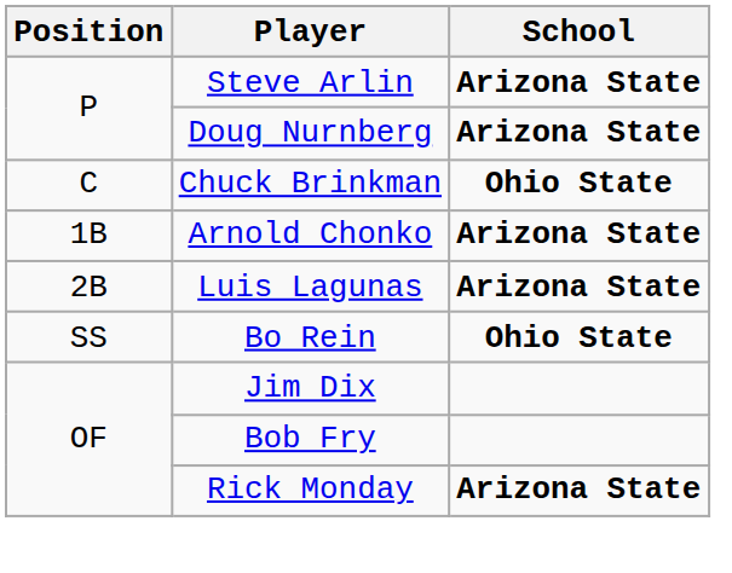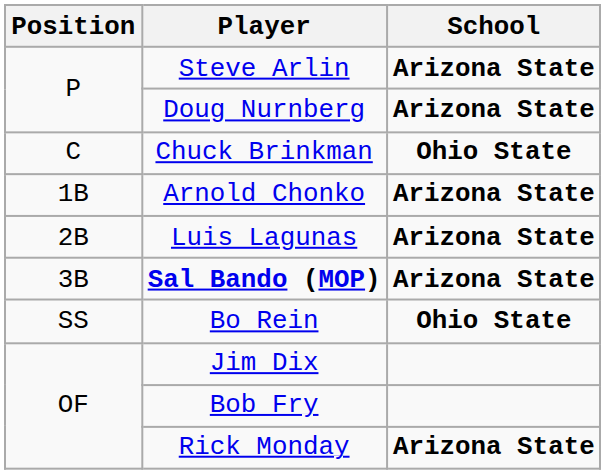 <table class="wikitable" style=text-align:center>
 <tr>
 <th>Position</th>
 <th>Player</th>
 <th>School</th>
 </tr>
 <tr>
 <td rowspan=2>P</td>
 <td><a href='#'>Steve Arlin</a></td>
 <td style=><strong>Arizona State</strong></td>
 </tr>
 <tr>
 <td><a href='#'>Doug Nurnberg</a></td>
 <td style=><strong>Arizona State</strong></td>
 </tr>
 <tr>
 <td>C</td>
 <td><a href='#'>Chuck Brinkman</a></td>
 <td style=><strong>Ohio State</strong></td>
 </tr>
 <tr>
 <td>1B</td>
 <td><a href='#'>Arnold Chonko</a></td>
 <td style=><strong>Arizona State</strong></td>
 </tr>
 <tr>
 <td>2B</td>
 <td><a href='#'>Luis Lagunas</a></td>
 <td style=><strong>Arizona State</strong></td>
 </tr>
 <tr>
+<td>3B</td>
+<td><strong><a href='#'>Sal Bando</a> (<a href='#'>MOP</a>)</strong></td>
+<td style=><strong>Arizona State</strong></td>
+</tr>
+<tr>
 <td>SS</td>
 <td><a href='#'>Bo Rein</a></td>
 <td style=><strong>Ohio State</strong></td>
 </tr>
 <tr>
 <td rowspan=3>OF</td>
 <td><a href='#'>Jim Dix</a></td>
 <td style=></td>
 </tr>
 <tr>
 <td><a href='#'>Bob Fry</a></td>
 <td style=></td>
 </tr>
 <tr>
 <td><a href='#'>Rick Monday</a></td>
 <td style=><strong>Arizona State</strong></td>
 </tr>
 </table>
